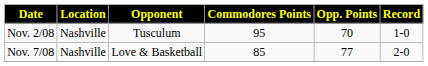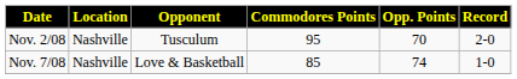 <table class="wikitable" style="text-align:center">
 <tr>
 <th style="background:black;color:yellow;">Date</th>
 <th style="background:black;color:yellow;">Location</th>
 <th style="background:black;color:yellow;">Opponent</th>
 <th style="background:black;color:yellow;">Commodores Points</th>
 <th style="background:black;color:yellow;">Opp. Points</th>
 <th style="background:black;color:yellow;">Record</th>
 </tr>
 <tr>
 <td>Nov. 2/08</td>
 <td>Nashville</td>
 <td>Tusculum</td>
 <td>95</td>
 <td>70</td>
-<td>1-0</td>
+<td>2-0</td>
 </tr>
 <tr>
 <td>Nov. 7/08</td>
 <td>Nashville</td>
 <td>Love & Basketball</td>
 <td>85</td>
-<td>77</td>
-<td>2-0</td>
+<td>74</td>
+<td>1-0</td>
 </tr>
 <tr>
 </tr>
 </table>
